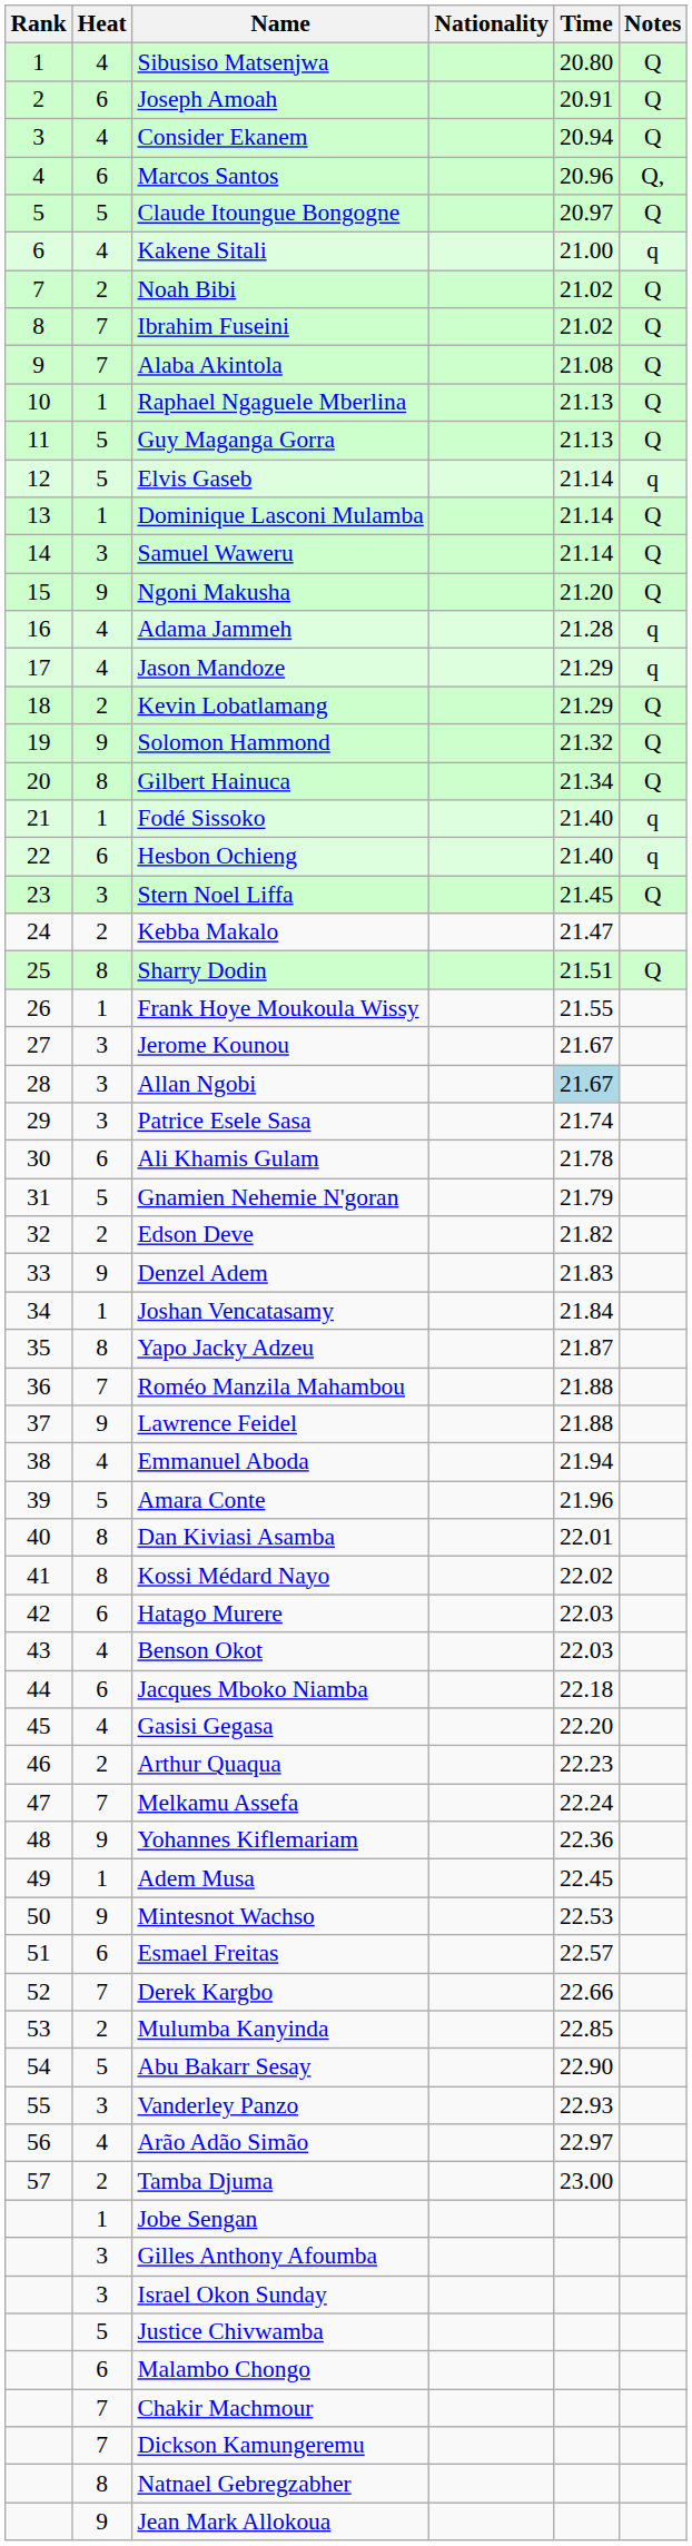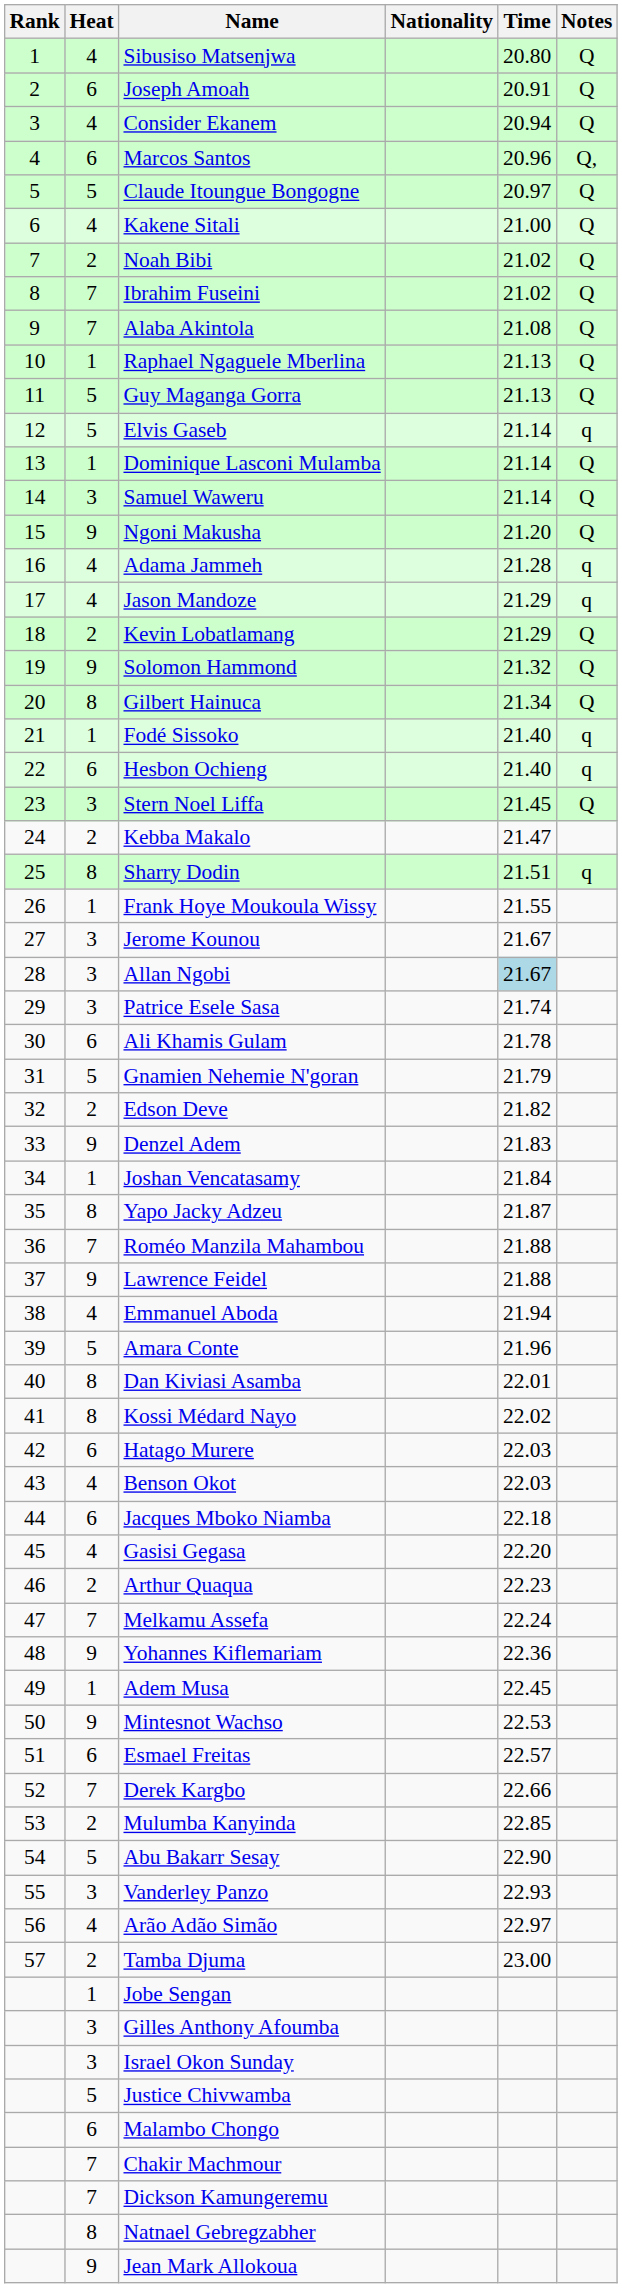 <table class="wikitable sortable" style="text-align:center">
 <tr>
 <th>Rank</th>
 <th>Heat</th>
 <th>Name</th>
 <th>Nationality</th>
 <th>Time</th>
 <th>Notes</th>
 </tr>
 <tr bgcolor=ccffcc>
 <td>1</td>
 <td>4</td>
 <td align=left><a href='#'>Sibusiso Matsenjwa</a></td>
 <td align=left></td>
 <td>20.80</td>
 <td>Q</td>
 </tr>
 <tr bgcolor=ccffcc>
 <td>2</td>
 <td>6</td>
 <td align=left><a href='#'>Joseph Amoah</a></td>
 <td align=left></td>
 <td>20.91</td>
 <td>Q</td>
 </tr>
 <tr bgcolor=ccffcc>
 <td>3</td>
 <td>4</td>
 <td align=left><a href='#'>Consider Ekanem</a></td>
 <td align=left></td>
 <td>20.94</td>
 <td>Q</td>
 </tr>
 <tr bgcolor=ccffcc>
 <td>4</td>
 <td>6</td>
 <td align=left><a href='#'>Marcos Santos</a></td>
 <td align=left></td>
 <td>20.96</td>
 <td>Q, </td>
 </tr>
 <tr bgcolor=ccffcc>
 <td>5</td>
 <td>5</td>
 <td align=left><a href='#'>Claude Itoungue Bongogne</a></td>
 <td align=left></td>
 <td>20.97</td>
 <td>Q</td>
 </tr>
 <tr bgcolor=ddffdd>
 <td>6</td>
 <td>4</td>
 <td align=left><a href='#'>Kakene Sitali</a></td>
 <td align=left></td>
 <td>21.00</td>
-<td>q</td>
+<td>Q</td>
 </tr>
 <tr bgcolor=ccffcc>
 <td>7</td>
 <td>2</td>
 <td align=left><a href='#'>Noah Bibi</a></td>
 <td align=left></td>
 <td>21.02</td>
 <td>Q</td>
 </tr>
 <tr bgcolor=ccffcc>
 <td>8</td>
 <td>7</td>
 <td align=left><a href='#'>Ibrahim Fuseini</a></td>
 <td align=left></td>
 <td>21.02</td>
 <td>Q</td>
 </tr>
 <tr bgcolor=ccffcc>
 <td>9</td>
 <td>7</td>
 <td align=left><a href='#'>Alaba Akintola</a></td>
 <td align=left></td>
 <td>21.08</td>
 <td>Q</td>
 </tr>
 <tr bgcolor=ccffcc>
 <td>10</td>
 <td>1</td>
 <td align=left><a href='#'>Raphael Ngaguele Mberlina</a></td>
 <td align=left></td>
 <td>21.13</td>
 <td>Q</td>
 </tr>
 <tr bgcolor=ccffcc>
 <td>11</td>
 <td>5</td>
 <td align=left><a href='#'>Guy Maganga Gorra</a></td>
 <td align=left></td>
 <td>21.13</td>
 <td>Q</td>
 </tr>
 <tr bgcolor=ddffdd>
 <td>12</td>
 <td>5</td>
 <td align=left><a href='#'>Elvis Gaseb</a></td>
 <td align=left></td>
 <td>21.14</td>
 <td>q</td>
 </tr>
 <tr bgcolor=ccffcc>
 <td>13</td>
 <td>1</td>
 <td align=left><a href='#'>Dominique Lasconi Mulamba</a></td>
 <td align=left></td>
 <td>21.14</td>
 <td>Q</td>
 </tr>
 <tr bgcolor=ccffcc>
 <td>14</td>
 <td>3</td>
 <td align=left><a href='#'>Samuel Waweru</a></td>
 <td align=left></td>
 <td>21.14</td>
 <td>Q</td>
 </tr>
 <tr bgcolor=ccffcc>
 <td>15</td>
 <td>9</td>
 <td align=left><a href='#'>Ngoni Makusha</a></td>
 <td align=left></td>
 <td>21.20</td>
 <td>Q</td>
 </tr>
 <tr bgcolor=ddffdd>
 <td>16</td>
 <td>4</td>
 <td align=left><a href='#'>Adama Jammeh</a></td>
 <td align=left></td>
 <td>21.28</td>
 <td>q</td>
 </tr>
 <tr bgcolor=ddffdd>
 <td>17</td>
 <td>4</td>
 <td align=left><a href='#'>Jason Mandoze</a></td>
 <td align=left></td>
 <td>21.29</td>
 <td>q</td>
 </tr>
 <tr bgcolor=ccffcc>
 <td>18</td>
 <td>2</td>
 <td align=left><a href='#'>Kevin Lobatlamang</a></td>
 <td align=left></td>
 <td>21.29</td>
 <td>Q</td>
 </tr>
 <tr bgcolor=ccffcc>
 <td>19</td>
 <td>9</td>
 <td align=left><a href='#'>Solomon Hammond</a></td>
 <td align=left></td>
 <td>21.32</td>
 <td>Q</td>
 </tr>
 <tr bgcolor=ccffcc>
 <td>20</td>
 <td>8</td>
 <td align=left><a href='#'>Gilbert Hainuca</a></td>
 <td align=left></td>
 <td>21.34</td>
 <td>Q</td>
 </tr>
 <tr bgcolor=ddffdd>
 <td>21</td>
 <td>1</td>
 <td align=left><a href='#'>Fodé Sissoko</a></td>
 <td align=left></td>
 <td>21.40</td>
 <td>q</td>
 </tr>
 <tr bgcolor=ddffdd>
 <td>22</td>
 <td>6</td>
 <td align=left><a href='#'>Hesbon Ochieng</a></td>
 <td align=left></td>
 <td>21.40</td>
 <td>q</td>
 </tr>
 <tr bgcolor=ccffcc>
 <td>23</td>
 <td>3</td>
 <td align=left><a href='#'>Stern Noel Liffa</a></td>
 <td align=left></td>
 <td>21.45</td>
 <td>Q</td>
 </tr>
 <tr>
 <td>24</td>
 <td>2</td>
 <td align=left><a href='#'>Kebba Makalo</a></td>
 <td align=left></td>
 <td>21.47</td>
 <td></td>
 </tr>
 <tr bgcolor=ccffcc>
 <td>25</td>
 <td>8</td>
 <td align=left><a href='#'>Sharry Dodin</a></td>
 <td align=left></td>
 <td>21.51</td>
-<td>Q</td>
+<td>q</td>
 </tr>
 <tr>
 <td>26</td>
 <td>1</td>
 <td align=left><a href='#'>Frank Hoye Moukoula Wissy</a></td>
 <td align=left></td>
 <td>21.55</td>
 <td></td>
 </tr>
 <tr>
 <td>27</td>
 <td>3</td>
 <td align=left><a href='#'>Jerome Kounou</a></td>
 <td align=left></td>
 <td>21.67</td>
 <td></td>
 </tr>
 <tr>
 <td>28</td>
 <td>3</td>
 <td align=left><a href='#'>Allan Ngobi</a></td>
 <td align=left></td>
 <td style="background: lightblue;">21.67</td>
 <td></td>
 </tr>
 <tr>
 <td>29</td>
 <td>3</td>
 <td align=left><a href='#'>Patrice Esele Sasa</a></td>
 <td align=left></td>
 <td>21.74</td>
 <td></td>
 </tr>
 <tr>
 <td>30</td>
 <td>6</td>
 <td align=left><a href='#'>Ali Khamis Gulam</a></td>
 <td align=left></td>
 <td>21.78</td>
 <td></td>
 </tr>
 <tr>
 <td>31</td>
 <td>5</td>
 <td align=left><a href='#'>Gnamien Nehemie N'goran</a></td>
 <td align=left></td>
 <td>21.79</td>
 <td></td>
 </tr>
 <tr>
 <td>32</td>
 <td>2</td>
 <td align=left><a href='#'>Edson Deve</a></td>
 <td align=left></td>
 <td>21.82</td>
 <td></td>
 </tr>
 <tr>
 <td>33</td>
 <td>9</td>
 <td align=left><a href='#'>Denzel Adem</a></td>
 <td align=left></td>
 <td>21.83</td>
 <td></td>
 </tr>
 <tr>
 <td>34</td>
 <td>1</td>
 <td align=left><a href='#'>Joshan Vencatasamy</a></td>
 <td align=left></td>
 <td>21.84</td>
 <td></td>
 </tr>
 <tr>
 <td>35</td>
 <td>8</td>
 <td align=left><a href='#'>Yapo Jacky Adzeu</a></td>
 <td align=left></td>
 <td>21.87</td>
 <td></td>
 </tr>
 <tr>
 <td>36</td>
 <td>7</td>
 <td align=left><a href='#'>Roméo Manzila Mahambou</a></td>
 <td align=left></td>
 <td>21.88</td>
 <td></td>
 </tr>
 <tr>
 <td>37</td>
 <td>9</td>
 <td align=left><a href='#'>Lawrence Feidel</a></td>
 <td align=left></td>
 <td>21.88</td>
 <td></td>
 </tr>
 <tr>
 <td>38</td>
 <td>4</td>
 <td align=left><a href='#'>Emmanuel Aboda</a></td>
 <td align=left></td>
 <td>21.94</td>
 <td></td>
 </tr>
 <tr>
 <td>39</td>
 <td>5</td>
 <td align=left><a href='#'>Amara Conte</a></td>
 <td align=left></td>
 <td>21.96</td>
 <td></td>
 </tr>
 <tr>
 <td>40</td>
 <td>8</td>
 <td align=left><a href='#'>Dan Kiviasi Asamba</a></td>
 <td align=left></td>
 <td>22.01</td>
 <td></td>
 </tr>
 <tr>
 <td>41</td>
 <td>8</td>
 <td align=left><a href='#'>Kossi Médard Nayo</a></td>
 <td align=left></td>
 <td>22.02</td>
 <td></td>
 </tr>
 <tr>
 <td>42</td>
 <td>6</td>
 <td align=left><a href='#'>Hatago Murere</a></td>
 <td align=left></td>
 <td>22.03</td>
 <td></td>
 </tr>
 <tr>
 <td>43</td>
 <td>4</td>
 <td align=left><a href='#'>Benson Okot</a></td>
 <td align=left></td>
 <td>22.03</td>
 <td></td>
 </tr>
 <tr>
 <td>44</td>
 <td>6</td>
 <td align=left><a href='#'>Jacques Mboko Niamba</a></td>
 <td align=left></td>
 <td>22.18</td>
 <td></td>
 </tr>
 <tr>
 <td>45</td>
 <td>4</td>
 <td align=left><a href='#'>Gasisi Gegasa</a></td>
 <td align=left></td>
 <td>22.20</td>
 <td></td>
 </tr>
 <tr>
 <td>46</td>
 <td>2</td>
 <td align=left><a href='#'>Arthur Quaqua</a></td>
 <td align=left></td>
 <td>22.23</td>
 <td></td>
 </tr>
 <tr>
 <td>47</td>
 <td>7</td>
 <td align=left><a href='#'>Melkamu Assefa</a></td>
 <td align=left></td>
 <td>22.24</td>
 <td></td>
 </tr>
 <tr>
 <td>48</td>
 <td>9</td>
 <td align=left><a href='#'>Yohannes Kiflemariam</a></td>
 <td align=left></td>
 <td>22.36</td>
 <td></td>
 </tr>
 <tr>
 <td>49</td>
 <td>1</td>
 <td align=left><a href='#'>Adem Musa</a></td>
 <td align=left></td>
 <td>22.45</td>
 <td></td>
 </tr>
 <tr>
 <td>50</td>
 <td>9</td>
 <td align=left><a href='#'>Mintesnot Wachso</a></td>
 <td align=left></td>
 <td>22.53</td>
 <td></td>
 </tr>
 <tr>
 <td>51</td>
 <td>6</td>
 <td align=left><a href='#'>Esmael Freitas</a></td>
 <td align=left></td>
 <td>22.57</td>
 <td></td>
 </tr>
 <tr>
 <td>52</td>
 <td>7</td>
 <td align=left><a href='#'>Derek Kargbo</a></td>
 <td align=left></td>
 <td>22.66</td>
 <td></td>
 </tr>
 <tr>
 <td>53</td>
 <td>2</td>
 <td align=left><a href='#'>Mulumba Kanyinda</a></td>
 <td align=left></td>
 <td>22.85</td>
 <td></td>
 </tr>
 <tr>
 <td>54</td>
 <td>5</td>
 <td align=left><a href='#'>Abu Bakarr Sesay</a></td>
 <td align=left></td>
 <td>22.90</td>
 <td></td>
 </tr>
 <tr>
 <td>55</td>
 <td>3</td>
 <td align=left><a href='#'>Vanderley Panzo</a></td>
 <td align=left></td>
 <td>22.93</td>
 <td></td>
 </tr>
 <tr>
 <td>56</td>
 <td>4</td>
 <td align=left><a href='#'>Arão Adão Simão</a></td>
 <td align=left></td>
 <td>22.97</td>
 <td></td>
 </tr>
 <tr>
 <td>57</td>
 <td>2</td>
 <td align=left><a href='#'>Tamba Djuma</a></td>
 <td align=left></td>
 <td>23.00</td>
 <td></td>
 </tr>
 <tr>
 <td></td>
 <td>1</td>
 <td align=left><a href='#'>Jobe Sengan</a></td>
 <td align=left></td>
 <td></td>
 <td></td>
 </tr>
 <tr>
 <td></td>
 <td>3</td>
 <td align=left><a href='#'>Gilles Anthony Afoumba</a></td>
 <td align=left></td>
 <td></td>
 <td></td>
 </tr>
 <tr>
 <td></td>
 <td>3</td>
 <td align=left><a href='#'>Israel Okon Sunday</a></td>
 <td align=left></td>
 <td></td>
 <td></td>
 </tr>
 <tr>
 <td></td>
 <td>5</td>
 <td align=left><a href='#'>Justice Chivwamba</a></td>
 <td align=left></td>
 <td></td>
 <td></td>
 </tr>
 <tr>
 <td></td>
 <td>6</td>
 <td align=left><a href='#'>Malambo Chongo</a></td>
 <td align=left></td>
 <td></td>
 <td></td>
 </tr>
 <tr>
 <td></td>
 <td>7</td>
 <td align=left><a href='#'>Chakir Machmour</a></td>
 <td align=left></td>
 <td></td>
 <td></td>
 </tr>
 <tr>
 <td></td>
 <td>7</td>
 <td align=left><a href='#'>Dickson Kamungeremu</a></td>
 <td align=left></td>
 <td></td>
 <td></td>
 </tr>
 <tr>
 <td></td>
 <td>8</td>
 <td align=left><a href='#'>Natnael Gebregzabher</a></td>
 <td align=left></td>
 <td></td>
 <td></td>
 </tr>
 <tr>
 <td></td>
 <td>9</td>
 <td align=left><a href='#'>Jean Mark Allokoua</a></td>
 <td align=left></td>
 <td></td>
 <td></td>
 </tr>
 </table>
